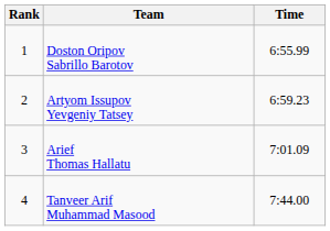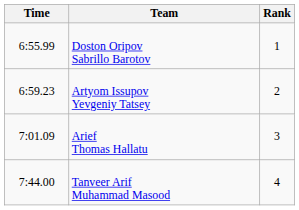 <table class=wikitable style="text-align:center">
 <tr>
+<th width=80>Time</th>
+<th width=250>Team</th>
 <th width=40>Rank</th>
-<th width=250>Team</th>
-<th width=80>Time</th>
 </tr>
 <tr>
+<td>6:55.99</td>
+<td align=left><br><a href='#'>Doston Oripov</a><br><a href='#'>Sabrillo Barotov</a></td>
 <td>1</td>
-<td align=left><br><a href='#'>Doston Oripov</a><br><a href='#'>Sabrillo Barotov</a></td>
-<td>6:55.99</td>
 </tr>
 <tr>
+<td>6:59.23</td>
+<td align=left><br><a href='#'>Artyom Issupov</a><br><a href='#'>Yevgeniy Tatsey</a></td>
 <td>2</td>
-<td align=left><br><a href='#'>Artyom Issupov</a><br><a href='#'>Yevgeniy Tatsey</a></td>
-<td>6:59.23</td>
 </tr>
 <tr>
+<td>7:01.09</td>
+<td align=left><br><a href='#'>Arief</a><br><a href='#'>Thomas Hallatu</a></td>
 <td>3</td>
-<td align=left><br><a href='#'>Arief</a><br><a href='#'>Thomas Hallatu</a></td>
-<td>7:01.09</td>
 </tr>
 <tr>
+<td>7:44.00</td>
+<td align=left><br><a href='#'>Tanveer Arif</a><br><a href='#'>Muhammad Masood</a></td>
 <td>4</td>
-<td align=left><br><a href='#'>Tanveer Arif</a><br><a href='#'>Muhammad Masood</a></td>
-<td>7:44.00</td>
 </tr>
 </table>
